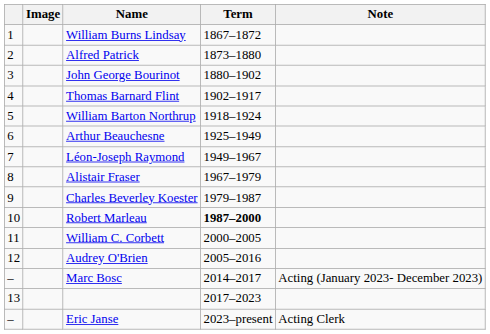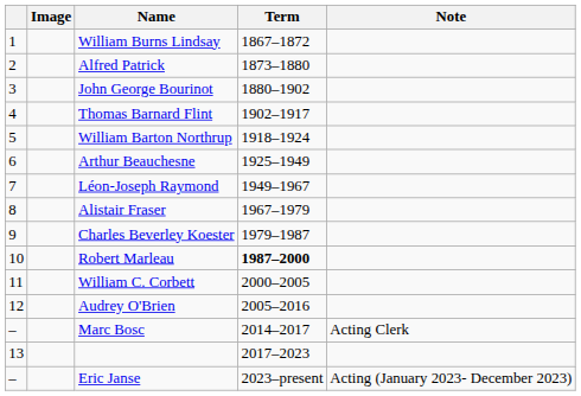 <table class="wikitable">
 <tr>
 <th></th>
 <th>Image</th>
 <th>Name</th>
 <th>Term</th>
 <th>Note</th>
 </tr>
 <tr>
 <td>1</td>
 <td></td>
 <td><a href='#'>William Burns Lindsay</a></td>
 <td>1867–1872</td>
 <td></td>
 </tr>
 <tr>
 <td>2</td>
 <td></td>
 <td><a href='#'>Alfred Patrick</a></td>
 <td>1873–1880</td>
 <td></td>
 </tr>
 <tr>
 <td>3</td>
 <td></td>
 <td><a href='#'>John George Bourinot</a></td>
 <td>1880–1902</td>
 <td></td>
 </tr>
 <tr>
 <td>4</td>
 <td></td>
 <td><a href='#'>Thomas Barnard Flint</a></td>
 <td>1902–1917</td>
 <td></td>
 </tr>
 <tr>
 <td>5</td>
 <td></td>
 <td><a href='#'>William Barton Northrup</a></td>
 <td>1918–1924</td>
 <td></td>
 </tr>
 <tr>
 <td>6</td>
 <td></td>
 <td><a href='#'>Arthur Beauchesne</a></td>
 <td>1925–1949</td>
 <td></td>
 </tr>
 <tr>
 <td>7</td>
 <td></td>
 <td><a href='#'>Léon-Joseph Raymond</a></td>
 <td>1949–1967</td>
 <td></td>
 </tr>
 <tr>
 <td>8</td>
 <td></td>
 <td><a href='#'>Alistair Fraser</a></td>
 <td>1967–1979</td>
 <td></td>
 </tr>
 <tr>
 <td>9</td>
 <td></td>
 <td><a href='#'>Charles Beverley Koester</a></td>
 <td>1979–1987</td>
 <td></td>
 </tr>
 <tr>
 <td>10</td>
 <td></td>
 <td><a href='#'>Robert Marleau</a></td>
 <td><strong>1987–2000</strong></td>
 <td></td>
 </tr>
 <tr>
 <td>11</td>
 <td></td>
 <td><a href='#'>William C. Corbett</a></td>
 <td>2000–2005</td>
 <td></td>
 </tr>
 <tr>
 <td>12</td>
 <td></td>
 <td><a href='#'>Audrey O'Brien</a></td>
 <td>2005–2016</td>
 <td></td>
 </tr>
 <tr>
 <td>–</td>
 <td></td>
 <td><a href='#'>Marc Bosc</a></td>
 <td>2014–2017</td>
-<td>Acting (January 2023- December 2023)</td>
+<td>Acting Clerk</td>
 </tr>
 <tr>
 <td>13</td>
 <td></td>
 <td></td>
 <td>2017–2023</td>
 </tr>
 <tr>
 <td>–</td>
 <td></td>
 <td><a href='#'>Eric Janse</a></td>
 <td>2023–present</td>
-<td>Acting Clerk</td>
+<td>Acting (January 2023- December 2023)</td>
 </tr>
 </table>
